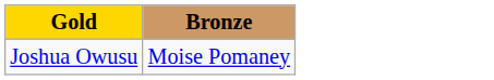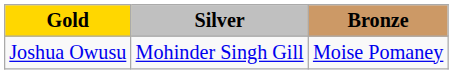 <table class="wikitable" style="text-align:left;">
 <tr>
 <th scope=col style="background-color:gold;">Gold</th>
+<th scope=col style="background-color:silver;">Silver</th>
 <th scope=col style="background-color:#cc9966;">Bronze</th>
 </tr>
 <tr>
 <td><a href='#'>Joshua Owusu</a><br><em></em></td>
+<td><a href='#'>Mohinder Singh Gill</a><br><em></em></td>
 <td><a href='#'>Moise Pomaney</a><br><em></em></td>
 </tr>
 </table>
